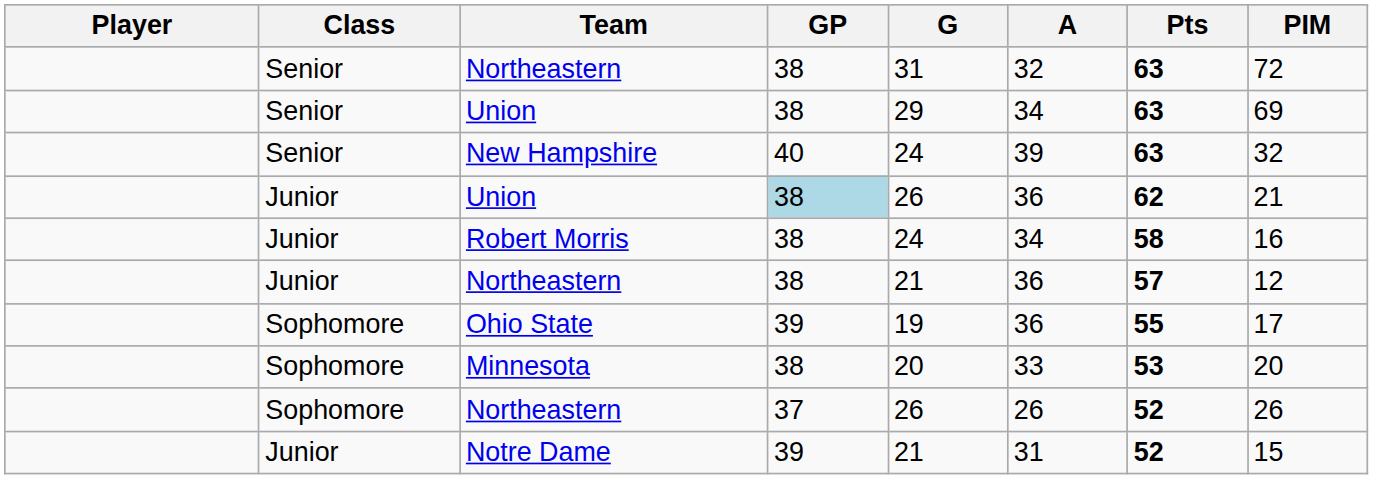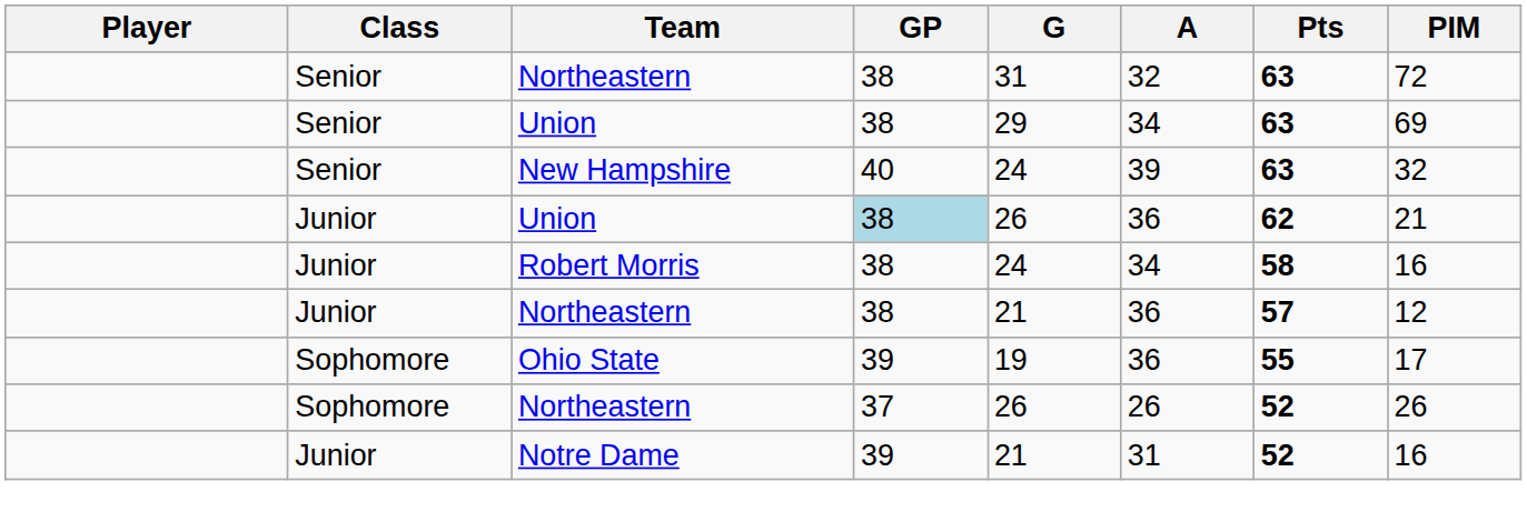 <table class="wikitable sortable">
 <tr>
 <th style="width: 9em;">Player</th>
 <th style="width: 7em;">Class</th>
 <th style="width: 11em;">Team</th>
 <th style="width: 4em;">GP</th>
 <th style="width: 4em;">G</th>
 <th style="width: 4em;">A</th>
 <th style="width: 4em;">Pts</th>
 <th style="width: 4em;">PIM</th>
 </tr>
 <tr>
 <td></td>
 <td>Senior</td>
 <td><a href='#'>Northeastern</a></td>
 <td>38</td>
 <td>31</td>
 <td>32</td>
 <td><strong>63</strong></td>
 <td>72</td>
 </tr>
 <tr>
 <td></td>
 <td>Senior</td>
 <td><a href='#'>Union</a></td>
 <td>38</td>
 <td>29</td>
 <td>34</td>
 <td><strong>63</strong></td>
 <td>69</td>
 </tr>
 <tr>
 <td></td>
 <td>Senior</td>
 <td><a href='#'>New Hampshire</a></td>
 <td>40</td>
 <td>24</td>
 <td>39</td>
 <td><strong>63</strong></td>
 <td>32</td>
 </tr>
 <tr>
 <td></td>
 <td>Junior</td>
 <td><a href='#'>Union</a></td>
 <td style="background: lightblue;">38</td>
 <td>26</td>
 <td>36</td>
 <td><strong>62</strong></td>
 <td>21</td>
 </tr>
 <tr>
 <td></td>
 <td>Junior</td>
 <td><a href='#'>Robert Morris</a></td>
 <td>38</td>
 <td>24</td>
 <td>34</td>
 <td><strong>58</strong></td>
 <td>16</td>
 </tr>
 <tr>
 <td></td>
 <td>Junior</td>
 <td><a href='#'>Northeastern</a></td>
 <td>38</td>
 <td>21</td>
 <td>36</td>
 <td><strong>57</strong></td>
 <td>12</td>
 </tr>
 <tr>
 <td></td>
 <td>Sophomore</td>
 <td><a href='#'>Ohio State</a></td>
 <td>39</td>
 <td>19</td>
 <td>36</td>
 <td><strong>55</strong></td>
 <td>17</td>
 </tr>
 <tr>
 <td></td>
 <td>Sophomore</td>
-<td><a href='#'>Minnesota</a></td>
-<td>38</td>
-<td>20</td>
-<td>33</td>
-<td><strong>53</strong></td>
-<td>20</td>
-</tr>
-<tr>
-<td></td>
-<td>Sophomore</td>
 <td><a href='#'>Northeastern</a></td>
 <td>37</td>
 <td>26</td>
 <td>26</td>
 <td><strong>52</strong></td>
 <td>26</td>
 </tr>
 <tr>
 <td></td>
 <td>Junior</td>
 <td><a href='#'>Notre Dame</a></td>
 <td>39</td>
 <td>21</td>
 <td>31</td>
 <td><strong>52</strong></td>
-<td>15</td>
+<td>16</td>
 </tr>
 </table>
